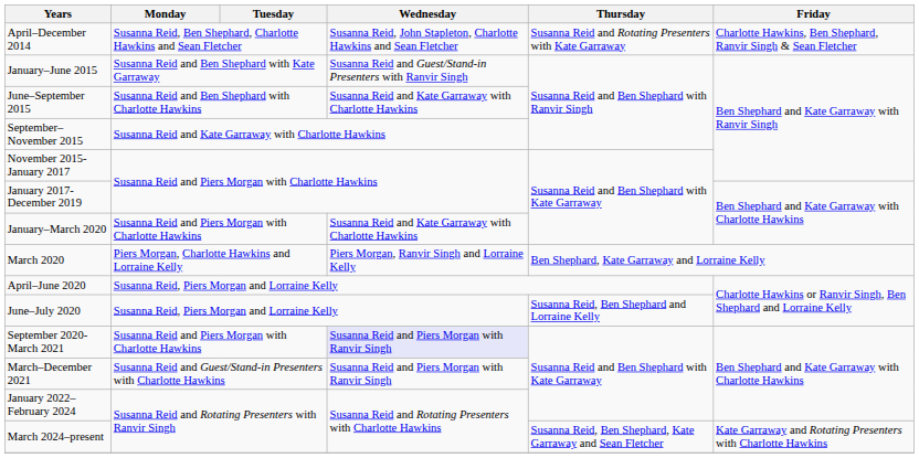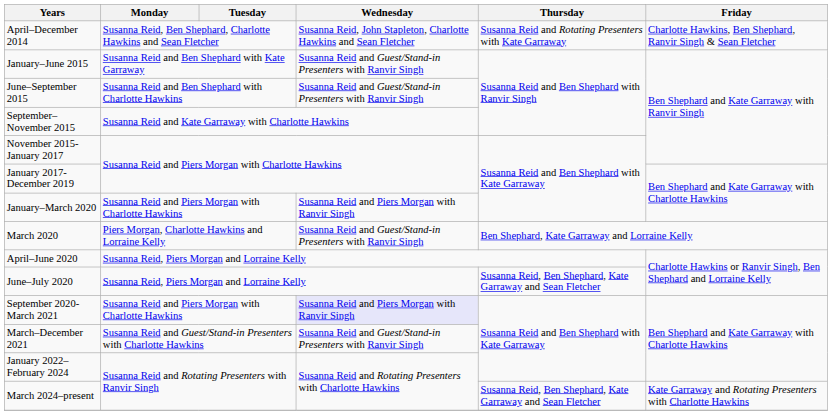 <table class="wikitable">
 <tr>
 <th>Years</th>
 <th>Monday</th>
 <th>Tuesday</th>
 <th>Wednesday</th>
 <th>Thursday</th>
 <th>Friday</th>
 </tr>
 <tr>
 <td>April–December 2014</td>
 <td colspan="2"><a href='#'>Susanna Reid</a>, <a href='#'>Ben Shephard</a>, <a href='#'>Charlotte Hawkins</a> and <a href='#'>Sean Fletcher</a></td>
 <td><a href='#'>Susanna Reid</a>, <a href='#'>John Stapleton</a>, <a href='#'>Charlotte Hawkins</a> and <a href='#'>Sean Fletcher</a></td>
 <td><a href='#'>Susanna Reid</a> and <em>Rotating Presenters</em> with <a href='#'>Kate Garraway</a> </td>
 <td><a href='#'>Charlotte Hawkins</a>, <a href='#'>Ben Shephard</a>, <a href='#'>Ranvir Singh</a> & <a href='#'>Sean Fletcher</a></td>
 </tr>
 <tr>
 <td>January–June 2015</td>
 <td colspan="2"><a href='#'>Susanna Reid</a> and <a href='#'>Ben Shephard</a> with <a href='#'>Kate Garraway</a></td>
 <td><a href='#'>Susanna Reid</a> and <em>Guest/Stand-in Presenters</em> with <a href='#'>Ranvir Singh</a></td>
 <td rowspan="3"><a href='#'>Susanna Reid</a> and <a href='#'>Ben Shephard</a> with <a href='#'>Ranvir Singh</a></td>
 <td rowspan="4"><a href='#'>Ben Shephard</a> and <a href='#'>Kate Garraway</a> with <a href='#'>Ranvir Singh</a></td>
 </tr>
 <tr>
 <td>June–September 2015</td>
 <td colspan="2"><a href='#'>Susanna Reid</a> and <a href='#'>Ben Shephard</a> with <a href='#'>Charlotte Hawkins</a></td>
-<td><a href='#'>Susanna Reid</a> and <a href='#'>Kate Garraway</a> with <a href='#'>Charlotte Hawkins</a></td>
+<td><a href='#'>Susanna Reid</a> and <em>Guest/Stand-in Presenters</em> with <a href='#'>Ranvir Singh</a></td>
 </tr>
 <tr>
 <td>September–November 2015</td>
 <td colspan="3"><a href='#'>Susanna Reid</a> and <a href='#'>Kate Garraway</a> with <a href='#'>Charlotte Hawkins</a></td>
 </tr>
 <tr>
 <td>November 2015-January 2017</td>
 <td colspan="3" rowspan="2"><a href='#'>Susanna Reid</a> and <a href='#'>Piers Morgan</a> with <a href='#'>Charlotte Hawkins</a></td>
 <td rowspan="3"><a href='#'>Susanna Reid</a> and <a href='#'>Ben Shephard</a> with <a href='#'>Kate Garraway</a></td>
 </tr>
 <tr>
 <td>January 2017-December 2019</td>
 <td rowspan="2"><a href='#'>Ben Shephard</a> and <a href='#'>Kate Garraway</a> with <a href='#'>Charlotte Hawkins</a></td>
 </tr>
 <tr>
 <td>January–March 2020</td>
 <td colspan="2"><a href='#'>Susanna Reid</a> and <a href='#'>Piers Morgan</a> with <a href='#'>Charlotte Hawkins</a></td>
-<td><a href='#'>Susanna Reid</a> and <a href='#'>Kate Garraway</a> with <a href='#'>Charlotte Hawkins</a></td>
+<td><a href='#'>Susanna Reid</a> and <a href='#'>Piers Morgan</a> with <a href='#'>Ranvir Singh</a></td>
 </tr>
 <tr>
 <td>March 2020</td>
 <td colspan="2"><a href='#'>Piers Morgan</a>, <a href='#'>Charlotte Hawkins</a> and <a href='#'>Lorraine Kelly</a></td>
-<td><a href='#'>Piers Morgan</a>, <a href='#'>Ranvir Singh</a> and <a href='#'>Lorraine Kelly</a></td>
+<td><a href='#'>Susanna Reid</a> and <em>Guest/Stand-in Presenters</em> with <a href='#'>Ranvir Singh</a></td>
 <td colspan="2"><a href='#'>Ben Shephard</a>, <a href='#'>Kate Garraway</a> and <a href='#'>Lorraine Kelly</a></td>
 </tr>
 <tr>
 <td>April–June 2020</td>
 <td colspan="4"><a href='#'>Susanna Reid</a>, <a href='#'>Piers Morgan</a> and <a href='#'>Lorraine Kelly</a></td>
 <td rowspan="2"><a href='#'>Charlotte Hawkins</a> or <a href='#'>Ranvir Singh</a>, <a href='#'>Ben Shephard</a> and <a href='#'>Lorraine Kelly</a></td>
 </tr>
 <tr>
 <td>June–July 2020</td>
 <td colspan="3"><a href='#'>Susanna Reid</a>, <a href='#'>Piers Morgan</a> and <a href='#'>Lorraine Kelly</a></td>
-<td><a href='#'>Susanna Reid</a>, <a href='#'>Ben Shephard</a> and <a href='#'>Lorraine Kelly</a></td>
+<td><a href='#'>Susanna Reid</a>, <a href='#'>Ben Shephard</a>, <a href='#'>Kate Garraway</a> and <a href='#'>Sean Fletcher</a></td>
 </tr>
 <tr>
 <td>September 2020-March 2021</td>
 <td colspan="2"><a href='#'>Susanna Reid</a> and <a href='#'>Piers Morgan</a> with <a href='#'>Charlotte Hawkins</a></td>
 <td style="background: lavender;"><a href='#'>Susanna Reid</a> and <a href='#'>Piers Morgan</a> with <a href='#'>Ranvir Singh</a></td>
 <td rowspan="3"><a href='#'>Susanna Reid</a> and <a href='#'>Ben Shephard</a> with <a href='#'>Kate Garraway</a> </td>
 <td rowspan="3"><a href='#'>Ben Shephard</a> and <a href='#'>Kate Garraway</a> with <a href='#'>Charlotte Hawkins</a></td>
 </tr>
 <tr>
 <td>March–December 2021 </td>
 <td colspan="2"><a href='#'>Susanna Reid</a> and <em>Guest/Stand-in Presenters</em> with <a href='#'>Charlotte Hawkins</a></td>
-<td><a href='#'>Susanna Reid</a> and <a href='#'>Piers Morgan</a> with <a href='#'>Ranvir Singh</a></td>
+<td><a href='#'>Susanna Reid</a> and <em>Guest/Stand-in Presenters</em> with <a href='#'>Ranvir Singh</a></td>
 </tr>
 <tr>
 <td>January 2022–February 2024 </td>
 <td colspan="2" rowspan="2"><a href='#'>Susanna Reid</a> and <em>Rotating Presenters</em> with <a href='#'>Ranvir Singh</a></td>
 <td rowspan="2"><a href='#'>Susanna Reid</a> and <em>Rotating Presenters</em> with <a href='#'>Charlotte Hawkins</a></td>
 </tr>
 <tr>
 <td>March 2024–present </td>
 <td><a href='#'>Susanna Reid</a>, <a href='#'>Ben Shephard</a>, <a href='#'>Kate Garraway</a> and <a href='#'>Sean Fletcher</a></td>
 <td><a href='#'>Kate Garraway</a> and <em>Rotating Presenters</em> with <a href='#'>Charlotte Hawkins</a></td>
 </tr>
 <tr>
 </tr>
 </table>
